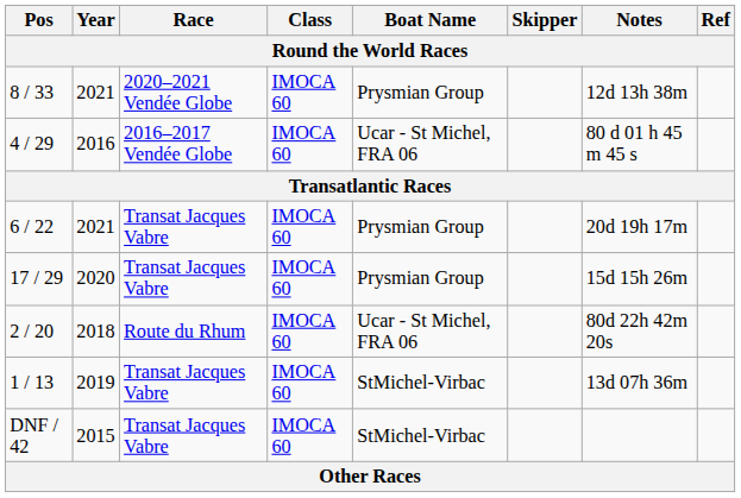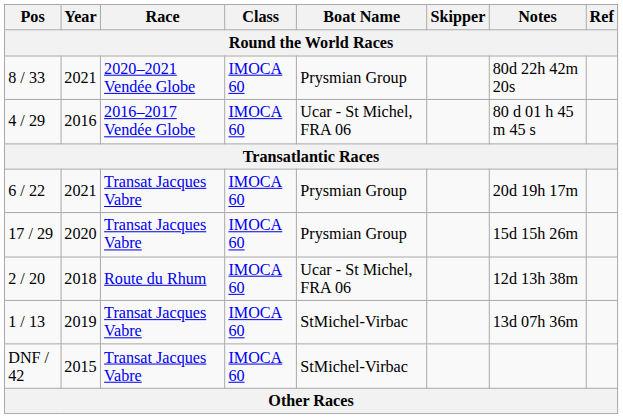 <table class="wikitable sortable">
 <tr>
 <th>Pos</th>
 <th>Year</th>
 <th>Race</th>
 <th>Class</th>
 <th>Boat Name</th>
 <th>Skipper</th>
 <th>Notes</th>
 <th>Ref</th>
 </tr>
 <tr>
 <th colspan = 8><strong>Round the World Races</strong></th>
 </tr>
 <tr>
 <td>8 / 33</td>
 <td>2021</td>
 <td><a href='#'>2020–2021 Vendée Globe</a></td>
 <td><a href='#'>IMOCA 60</a></td>
 <td>Prysmian Group</td>
 <td></td>
-<td>12d 13h 38m</td>
+<td>80d 22h 42m 20s</td>
 <td></td>
 </tr>
 <tr>
 <td>4 / 29</td>
 <td>2016</td>
 <td><a href='#'>2016–2017 Vendée Globe</a></td>
 <td><a href='#'>IMOCA 60</a></td>
 <td>Ucar - St Michel, FRA 06</td>
 <td></td>
 <td>80 d 01 h 45 m 45 s</td>
 <td></td>
 </tr>
 <tr>
 <th colspan = 8><strong>Transatlantic Races</strong></th>
 </tr>
 <tr>
 <td>6 / 22</td>
 <td>2021</td>
 <td><a href='#'>Transat Jacques Vabre</a></td>
 <td><a href='#'>IMOCA 60</a></td>
 <td>Prysmian Group</td>
 <td> <br> </td>
 <td>20d 19h 17m</td>
 <td></td>
 </tr>
 <tr>
 <td>17 / 29</td>
 <td>2020</td>
 <td><a href='#'>Transat Jacques Vabre</a></td>
 <td><a href='#'>IMOCA 60</a></td>
 <td>Prysmian Group</td>
 <td> <br> </td>
 <td>15d 15h 26m</td>
 <td></td>
 </tr>
 <tr>
 <td>2 / 20</td>
 <td>2018</td>
 <td><a href='#'>Route du Rhum</a></td>
 <td><a href='#'>IMOCA 60</a></td>
 <td>Ucar - St Michel, FRA 06</td>
 <td></td>
-<td>80d 22h 42m 20s</td>
+<td>12d 13h 38m</td>
 </tr>
 <tr>
 <td>1 / 13</td>
 <td>2019</td>
 <td><a href='#'>Transat Jacques Vabre</a></td>
 <td><a href='#'>IMOCA 60</a></td>
 <td>StMichel-Virbac</td>
 <td> <br> </td>
 <td>13d 07h 36m</td>
 <td></td>
 </tr>
 <tr>
 <td>DNF / 42</td>
 <td>2015</td>
 <td><a href='#'>Transat Jacques Vabre</a></td>
 <td><a href='#'>IMOCA 60</a></td>
 <td>StMichel-Virbac</td>
 <td> <br> </td>
 <td></td>
 <td></td>
 </tr>
 <tr>
 <th colspan = 8><strong>Other Races</strong></th>
 </tr>
 </table>
